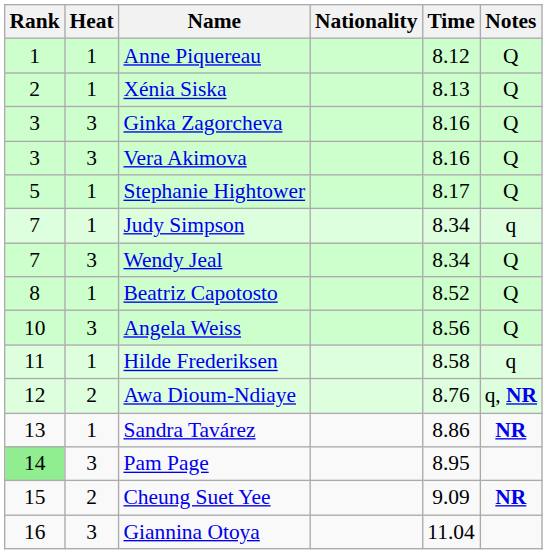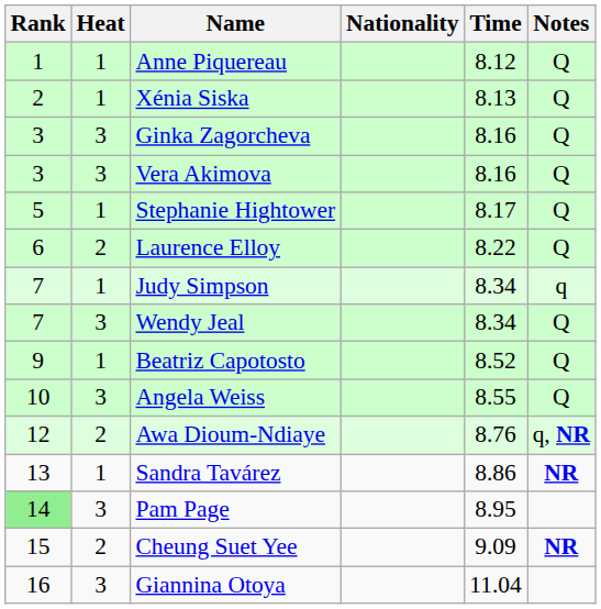 <table class="wikitable sortable" style="text-align:center">
 <tr>
 <th>Rank</th>
 <th>Heat</th>
 <th>Name</th>
 <th>Nationality</th>
 <th>Time</th>
 <th>Notes</th>
 </tr>
 <tr bgcolor=ccffcc>
 <td>1</td>
 <td>1</td>
 <td align="left"><a href='#'>Anne Piquereau</a></td>
 <td align=left></td>
 <td>8.12</td>
 <td>Q</td>
 </tr>
 <tr bgcolor=ccffcc>
 <td>2</td>
 <td>1</td>
 <td align="left"><a href='#'>Xénia Siska</a></td>
 <td align=left></td>
 <td>8.13</td>
 <td>Q</td>
 </tr>
 <tr bgcolor=ccffcc>
 <td>3</td>
 <td>3</td>
 <td align="left"><a href='#'>Ginka Zagorcheva</a></td>
 <td align=left></td>
 <td>8.16</td>
 <td>Q</td>
 </tr>
 <tr bgcolor=ccffcc>
 <td>3</td>
 <td>3</td>
 <td align="left"><a href='#'>Vera Akimova</a></td>
 <td align=left></td>
 <td>8.16</td>
 <td>Q</td>
 </tr>
 <tr bgcolor=ccffcc>
 <td>5</td>
 <td>1</td>
 <td align="left"><a href='#'>Stephanie Hightower</a></td>
 <td align=left></td>
 <td>8.17</td>
 <td>Q</td>
 </tr>
+<tr bgcolor=ccffcc>
+<td>6</td>
+<td>2</td>
+<td align="left"><a href='#'>Laurence Elloy</a></td>
+<td align=left></td>
+<td>8.22</td>
+<td>Q</td>
+</tr>
 <tr bgcolor=ddffdd>
 <td>7</td>
 <td>1</td>
 <td align="left"><a href='#'>Judy Simpson</a></td>
 <td align=left></td>
 <td>8.34</td>
 <td>q</td>
 </tr>
 <tr bgcolor=ccffcc>
 <td>7</td>
 <td>3</td>
 <td align="left"><a href='#'>Wendy Jeal</a></td>
 <td align=left></td>
 <td>8.34</td>
 <td>Q</td>
 </tr>
 <tr bgcolor=ccffcc>
-<td>8</td>
+<td>9</td>
 <td>1</td>
 <td align="left"><a href='#'>Beatriz Capotosto</a></td>
 <td align=left></td>
 <td>8.52</td>
 <td>Q</td>
 </tr>
 <tr bgcolor=ccffcc>
 <td>10</td>
 <td>3</td>
 <td align="left"><a href='#'>Angela Weiss</a></td>
 <td align=left></td>
-<td>8.56</td>
+<td>8.55</td>
 <td>Q</td>
-</tr>
-<tr bgcolor=ddffdd>
-<td>11</td>
-<td>1</td>
-<td align="left"><a href='#'>Hilde Frederiksen</a></td>
-<td align=left></td>
-<td>8.58</td>
-<td>q</td>
 </tr>
 <tr bgcolor=ddffdd>
 <td>12</td>
 <td>2</td>
 <td align="left"><a href='#'>Awa Dioum-Ndiaye</a></td>
 <td align=left></td>
 <td>8.76</td>
 <td>q, <strong><a href='#'>NR</a></strong></td>
 </tr>
 <tr>
 <td>13</td>
 <td>1</td>
 <td align="left"><a href='#'>Sandra Tavárez</a></td>
 <td align=left></td>
 <td>8.86</td>
 <td><strong><a href='#'>NR</a></strong></td>
 </tr>
 <tr>
 <td style="background: lightgreen;">14</td>
 <td>3</td>
 <td align="left"><a href='#'>Pam Page</a></td>
 <td align=left></td>
 <td>8.95</td>
 <td></td>
 </tr>
 <tr>
 <td>15</td>
 <td>2</td>
 <td align="left"><a href='#'>Cheung Suet Yee</a></td>
 <td align=left></td>
 <td>9.09</td>
 <td><strong><a href='#'>NR</a></strong></td>
 </tr>
 <tr>
 <td>16</td>
 <td>3</td>
 <td align="left"><a href='#'>Giannina Otoya</a></td>
 <td align=left></td>
 <td>11.04</td>
 <td></td>
 </tr>
 </table>
